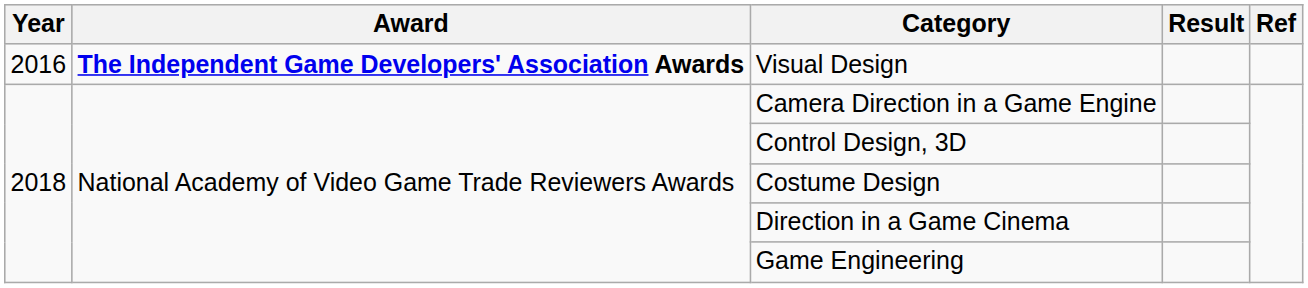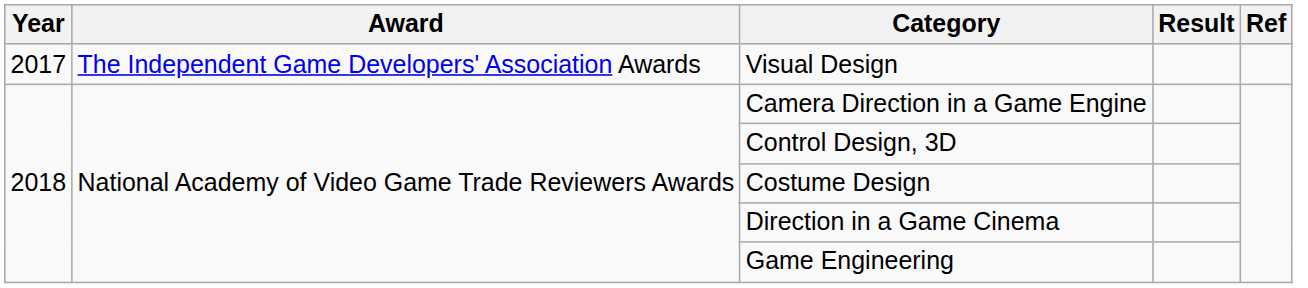 <table class="wikitable sortable">
 <tr>
 <th>Year</th>
 <th>Award</th>
 <th>Category</th>
 <th>Result</th>
 <th>Ref</th>
 </tr>
 <tr>
-<td style="text-align:center;" rowspan="1">2016</td>
-<td><strong><a href='#'>The Independent Game Developers' Association</a> Awards</strong></td>
+<td style="text-align:center;" rowspan="1">2017</td>
+<td><a href='#'>The Independent Game Developers' Association</a> Awards</td>
 <td>Visual Design</td>
 <td></td>
 <td style="text-align:center;"></td>
 </tr>
 <tr>
 <td style="text-align:center;" rowspan="5">2018</td>
 <td rowspan="5">National Academy of Video Game Trade Reviewers Awards</td>
 <td>Camera Direction in a Game Engine</td>
 <td></td>
 <td rowspan="5" style="text-align:center;"></td>
 </tr>
 <tr>
 <td>Control Design, 3D</td>
 <td></td>
 </tr>
 <tr>
 <td>Costume Design</td>
 <td></td>
 </tr>
 <tr>
 <td>Direction in a Game Cinema</td>
 <td></td>
 </tr>
 <tr>
 <td>Game Engineering</td>
 <td></td>
 </tr>
 </table>
